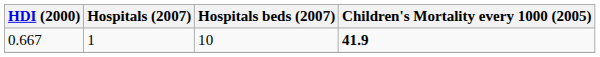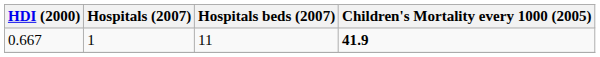 <table class="wikitable">
 <tr>
 <th><a href='#'>HDI</a> (2000)</th>
 <th>Hospitals (2007)</th>
 <th>Hospitals beds (2007)</th>
 <th>Children's Mortality every 1000 (2005)</th>
 </tr>
 <tr>
 <td>0.667</td>
 <td>1</td>
-<td>10</td>
+<td>11</td>
 <td><strong>41.9</strong></td>
 </tr>
 <tr>
 </tr>
 </table>
